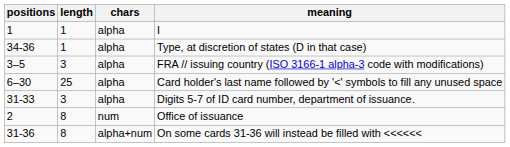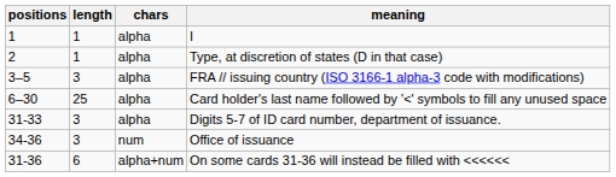 <table class="wikitable">
 <tr>
 <th>positions</th>
 <th>length</th>
 <th>chars</th>
 <th>meaning</th>
 </tr>
 <tr>
 <td>1</td>
 <td>1</td>
 <td>alpha</td>
 <td>I</td>
 </tr>
 <tr>
-<td>34-36</td>
+<td>2</td>
 <td>1</td>
 <td>alpha</td>
 <td>Type, at discretion of states (D in that case)</td>
 </tr>
 <tr>
 <td>3–5</td>
 <td>3</td>
 <td>alpha</td>
 <td>FRA // issuing country (<a href='#'>ISO 3166-1 alpha-3</a> code with modifications)</td>
 </tr>
 <tr>
 <td>6–30</td>
 <td>25</td>
 <td>alpha</td>
 <td>Card holder's last name followed by '<' symbols to fill any unused space</td>
 </tr>
 <tr>
 <td>31-33</td>
 <td>3</td>
 <td>alpha</td>
 <td>Digits 5-7 of ID card number, department of issuance.</td>
 </tr>
 <tr>
-<td>2</td>
-<td>8</td>
+<td>34-36</td>
+<td>3</td>
 <td>num</td>
 <td>Office of issuance</td>
 </tr>
 <tr>
 <td>31-36</td>
-<td>8</td>
+<td>6</td>
 <td>alpha+num</td>
 <td>On some cards 31-36 will instead be filled with <<<<<<</td>
 </tr>
 </table>
